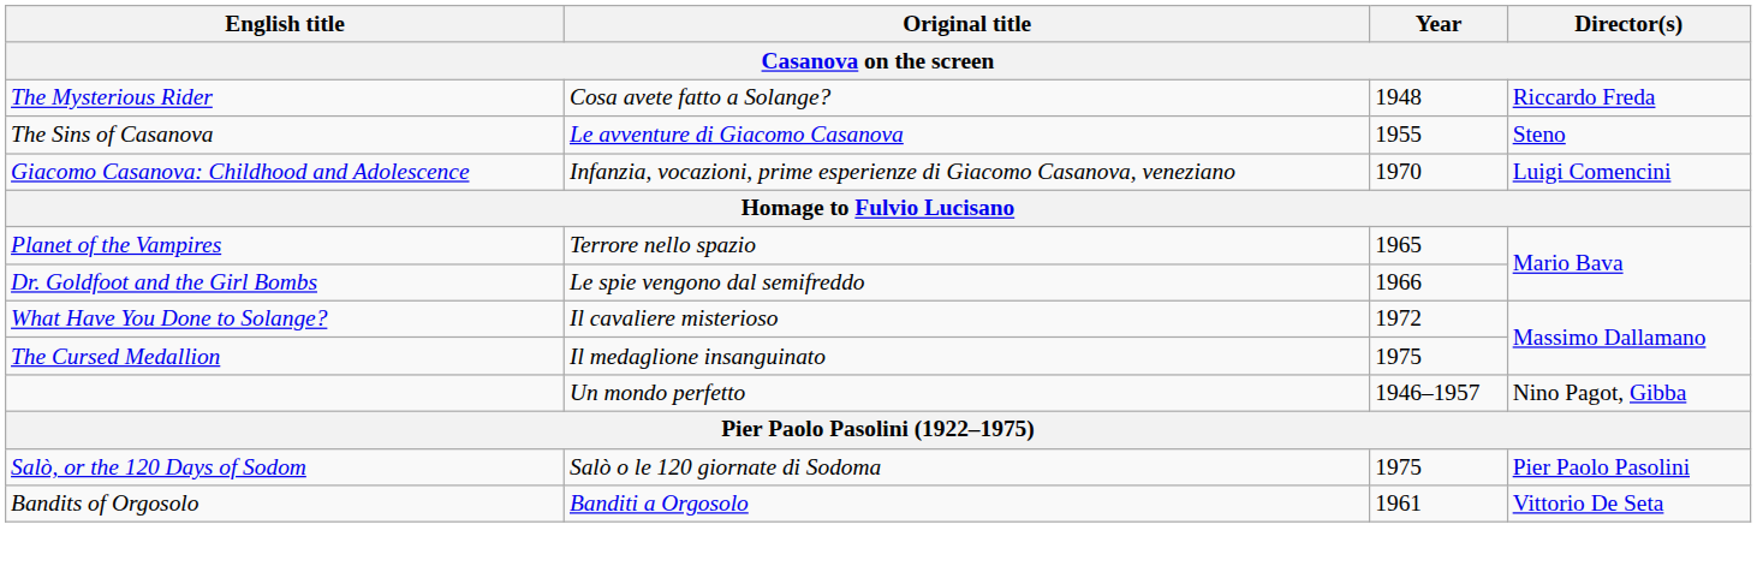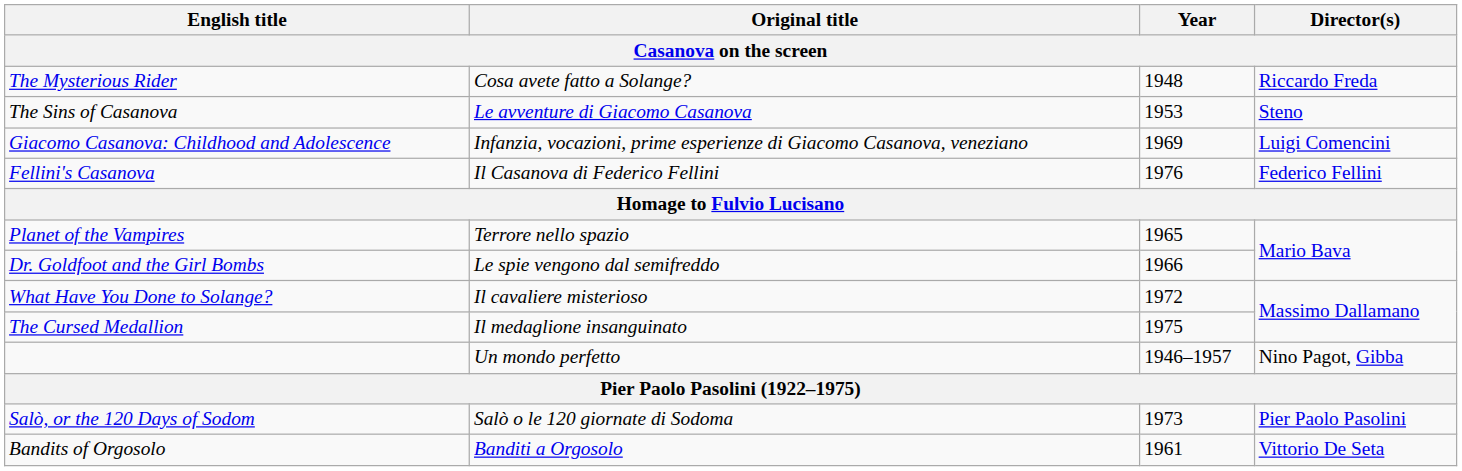 <table class="wikitable" style="width:95%; margin-bottom:0px">
 <tr>
 <th>English title</th>
 <th>Original title</th>
 <th>Year</th>
 <th>Director(s)</th>
 </tr>
 <tr>
 <th colspan=4><a href='#'>Casanova</a> on the screen</th>
 </tr>
 <tr>
 <td><em><a href='#'>The Mysterious Rider</a></em></td>
 <td><em>Cosa avete fatto a Solange?</em></td>
 <td>1948</td>
 <td><a href='#'>Riccardo Freda</a></td>
 </tr>
 <tr>
 <td><em>The Sins of Casanova</em></td>
 <td><em><a href='#'>Le avventure di Giacomo Casanova</a></em></td>
-<td>1955</td>
+<td>1953</td>
 <td><a href='#'>Steno</a></td>
 </tr>
 <tr>
 <td><em><a href='#'>Giacomo Casanova: Childhood and Adolescence</a></em></td>
 <td><em>Infanzia, vocazioni, prime esperienze di Giacomo Casanova, veneziano</em></td>
-<td>1970</td>
+<td>1969</td>
 <td><a href='#'>Luigi Comencini</a></td>
+</tr>
+<tr>
+<td><em><a href='#'>Fellini's Casanova</a></em></td>
+<td><em>Il Casanova di Federico Fellini</em></td>
+<td>1976</td>
+<td><a href='#'>Federico Fellini</a></td>
 </tr>
 <tr>
 <th colspan=4><strong>Homage to <a href='#'>Fulvio Lucisano</a></strong></th>
 </tr>
 <tr>
 <td><em><a href='#'>Planet of the Vampires</a></em></td>
 <td><em>Terrore nello spazio</em></td>
 <td>1965</td>
 <td rowspan="2"><a href='#'>Mario Bava</a></td>
 </tr>
 <tr>
 <td><em><a href='#'>Dr. Goldfoot and the Girl Bombs</a></em></td>
 <td><em>Le spie vengono dal semifreddo</em></td>
 <td>1966</td>
 </tr>
 <tr>
 <td><em><a href='#'>What Have You Done to Solange?</a></em></td>
 <td><em>Il cavaliere misterioso</em></td>
 <td>1972</td>
 <td rowspan="2"><a href='#'>Massimo Dallamano</a></td>
 </tr>
 <tr>
 <td><em><a href='#'>The Cursed Medallion</a></em></td>
 <td><em>Il medaglione insanguinato</em></td>
 <td>1975</td>
 </tr>
 <tr>
 <td></td>
 <td><em>Un mondo perfetto</em></td>
 <td>1946–1957</td>
 <td>Nino Pagot, <a href='#'>Gibba</a></td>
 </tr>
 <tr>
 <th colspan=4>Pier Paolo Pasolini (1922–1975)</th>
 </tr>
 <tr>
 <td><em><a href='#'>Salò, or the 120 Days of Sodom</a></em></td>
 <td><em>Salò o le 120 giornate di Sodoma</em></td>
-<td>1975</td>
+<td>1973</td>
 <td><a href='#'>Pier Paolo Pasolini</a></td>
 </tr>
 <tr>
 <td><em>Bandits of Orgosolo</em></td>
 <td><em><a href='#'>Banditi a Orgosolo</a></em></td>
 <td>1961</td>
 <td><a href='#'>Vittorio De Seta</a></td>
 </tr>
 </table>
